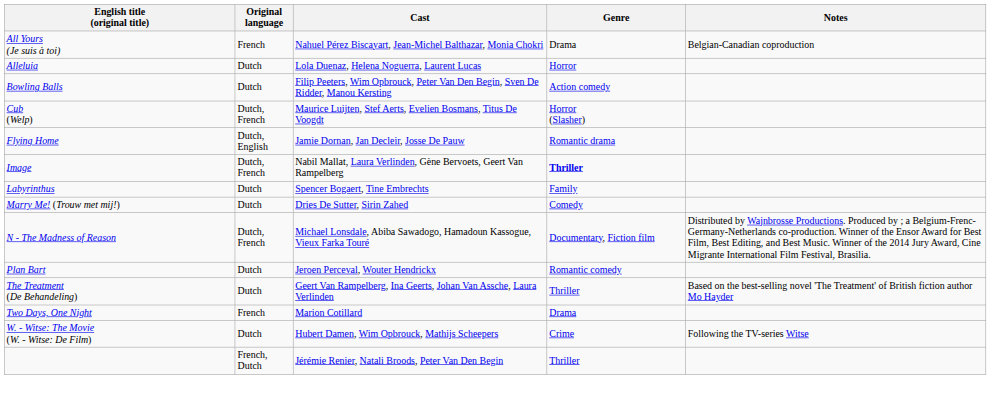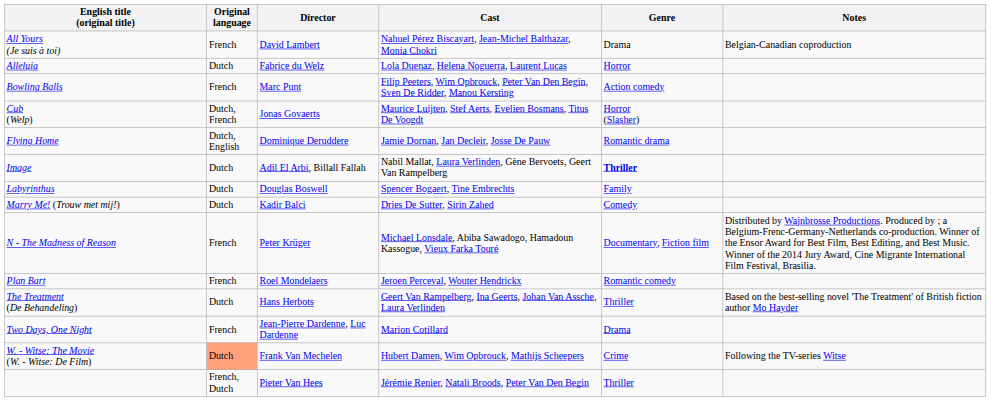 <table class="wikitable" width= "100%">
 <tr>
 <th width=20%>English title <br> (original title)</th>
 <th width=5%>Original language</th>
+<th width=12%>Director</th>
 <th width=22%>Cast</th>
 <th width=12%>Genre</th>
 <th width=26%>Notes</th>
 </tr>
 <tr>
 <td><em><a href='#'>All Yours</a></em> <br> <em>(Je suis à toi)</em></td>
 <td>French</td>
+<td><a href='#'>David Lambert</a></td>
 <td><a href='#'>Nahuel Pérez Biscayart</a>, <a href='#'>Jean-Michel Balthazar</a>, <a href='#'>Monia Chokri</a></td>
 <td>Drama</td>
 <td>Belgian-Canadian coproduction</td>
 </tr>
 <tr>
 <td><em><a href='#'>Alleluia</a></em></td>
 <td>Dutch</td>
+<td><a href='#'>Fabrice du Welz</a></td>
 <td><a href='#'>Lola Duenaz</a>, <a href='#'>Helena Noguerra</a>, <a href='#'>Laurent Lucas</a></td>
 <td><a href='#'>Horror</a></td>
 <td></td>
 </tr>
 <tr>
 <td><em><a href='#'>Bowling Balls</a></em></td>
-<td>Dutch</td>
+<td>French</td>
+<td><a href='#'>Marc Punt</a></td>
 <td><a href='#'>Filip Peeters</a>, <a href='#'>Wim Opbrouck</a>, <a href='#'>Peter Van Den Begin</a>, <a href='#'>Sven De Ridder</a>, <a href='#'>Manou Kersting</a></td>
 <td><a href='#'>Action comedy</a></td>
 <td></td>
 </tr>
 <tr>
 <td><em><a href='#'>Cub</a></em> <br> (<em>Welp</em>)</td>
 <td>Dutch, French</td>
+<td><a href='#'>Jonas Govaerts</a></td>
 <td><a href='#'>Maurice Luijten</a>, <a href='#'>Stef Aerts</a>, <a href='#'>Evelien Bosmans</a>, <a href='#'>Titus De Voogdt</a></td>
 <td><a href='#'>Horror</a> <br> (<a href='#'>Slasher</a>)</td>
 <td></td>
 </tr>
 <tr>
 <td><em><a href='#'>Flying Home</a></em></td>
 <td>Dutch, English</td>
+<td><a href='#'>Dominique Deruddere</a></td>
 <td><a href='#'>Jamie Dornan</a>, <a href='#'>Jan Decleir</a>, <a href='#'>Josse De Pauw</a></td>
 <td><a href='#'>Romantic drama</a></td>
 <td></td>
 </tr>
 <tr>
 <td><em><a href='#'>Image</a></em></td>
-<td>Dutch, French</td>
+<td>Dutch</td>
+<td><a href='#'>Adil El Arbi</a>, Billall Fallah</td>
 <td>Nabil Mallat, <a href='#'>Laura Verlinden</a>, Gène Bervoets, Geert Van Rampelberg</td>
 <td><strong><a href='#'>Thriller</a></strong></td>
 <td></td>
 </tr>
 <tr>
 <td><em><a href='#'>Labyrinthus</a></em></td>
 <td>Dutch</td>
+<td><a href='#'>Douglas Boswell</a></td>
 <td><a href='#'>Spencer Bogaert</a>, <a href='#'>Tine Embrechts</a></td>
 <td><a href='#'>Family</a></td>
 <td></td>
 </tr>
 <tr>
 <td><em><a href='#'>Marry Me!</a></em> (<em>Trouw met mij!</em>)</td>
 <td>Dutch</td>
+<td><a href='#'>Kadir Balci</a></td>
 <td><a href='#'>Dries De Sutter</a>, <a href='#'>Sirin Zahed</a></td>
 <td><a href='#'>Comedy</a></td>
 <td></td>
 </tr>
 <tr>
 <td><em><a href='#'>N - The Madness of Reason</a></em></td>
-<td>Dutch, French</td>
+<td>French</td>
+<td><a href='#'>Peter Krüger</a></td>
 <td><a href='#'>Michael Lonsdale</a>, Abiba Sawadogo, Hamadoun Kassogue, <a href='#'>Vieux Farka Touré</a></td>
 <td><a href='#'>Documentary</a>, <a href='#'>Fiction film</a></td>
 <td>Distributed by <a href='#'>Wajnbrosse Productions</a>. Produced by ; a Belgium-Frenc-Germany-Netherlands co-production. Winner of the Ensor Award for Best Film, Best Editing, and Best Music. Winner of the 2014 Jury Award, Cine Migrante International Film Festival, Brasilia.</td>
 </tr>
 <tr>
 <td><em><a href='#'>Plan Bart</a></em></td>
-<td>Dutch</td>
+<td>French</td>
+<td><a href='#'>Roel Mondelaers</a></td>
 <td><a href='#'>Jeroen Perceval</a>, <a href='#'>Wouter Hendrickx</a></td>
 <td><a href='#'>Romantic comedy</a></td>
 <td></td>
 </tr>
 <tr>
 <td><em><a href='#'>The Treatment</a></em> <br> (<em>De Behandeling</em>)</td>
 <td>Dutch</td>
+<td><a href='#'>Hans Herbots</a></td>
 <td><a href='#'>Geert Van Rampelberg</a>, <a href='#'>Ina Geerts</a>, <a href='#'>Johan Van Assche</a>, <a href='#'>Laura Verlinden</a></td>
 <td><a href='#'>Thriller</a></td>
 <td>Based on the best-selling novel 'The Treatment' of British fiction author <a href='#'>Mo Hayder</a></td>
 </tr>
 <tr>
 <td><em><a href='#'>Two Days, One Night</a></em></td>
 <td>French</td>
+<td><a href='#'>Jean-Pierre Dardenne</a>, <a href='#'>Luc Dardenne</a></td>
 <td><a href='#'>Marion Cotillard</a></td>
 <td><a href='#'>Drama</a></td>
 <td></td>
 </tr>
 <tr>
 <td><em><a href='#'>W. - Witse: The Movie</a></em> <br> (<em>W. - Witse: De Film</em>)</td>
-<td>Dutch</td>
+<td style="background: lightsalmon;">Dutch</td>
+<td><a href='#'>Frank Van Mechelen</a></td>
 <td><a href='#'>Hubert Damen</a>, <a href='#'>Wim Opbrouck</a>, <a href='#'>Mathijs Scheepers</a></td>
 <td><a href='#'>Crime</a></td>
 <td>Following the TV-series <a href='#'>Witse</a></td>
 </tr>
 <tr>
 <td><em></em></td>
 <td>French, Dutch</td>
+<td><a href='#'>Pieter Van Hees</a></td>
 <td><a href='#'>Jérémie Renier</a>, <a href='#'>Natali Broods</a>, <a href='#'>Peter Van Den Begin</a></td>
 <td><a href='#'>Thriller</a></td>
 <td></td>
 </tr>
 </table>
